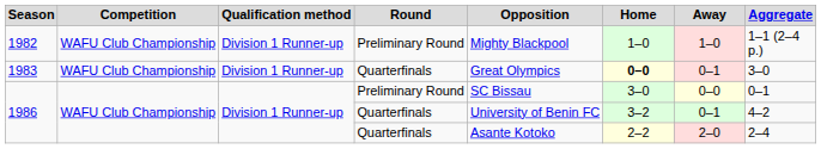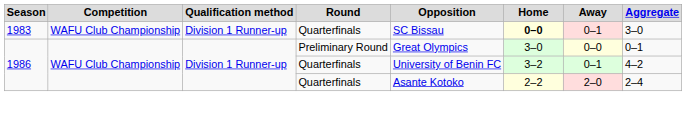 <table class="sortable plainrowheaders wikitable">
 <tr>
 <th style="background:#DCDCDC">Season</th>
 <th style="background:#DCDCDC">Competition</th>
 <th style="background:#DCDCDC">Qualification method</th>
 <th style="background:#DCDCDC">Round</th>
 <th style="background:#DCDCDC">Opposition</th>
 <th width="80" style="background:#DCDCDC">Home</th>
 <th width="80" style="background:#DCDCDC">Away</th>
 <th width="80" style="background:#DCDCDC"><a href='#'>Aggregate</a></th>
 </tr>
 <tr>
-<td><a href='#'>1982</a></td>
-<td><a href='#'>WAFU Club Championship</a></td>
-<td><a href='#'>Division 1 Runner-up</a></td>
-<td align=left>Preliminary Round</td>
-<td align=left> <a href='#'>Mighty Blackpool</a></td>
-<td style="background:#dfd; text-align:center">1–0</td>
-<td style="background:#fdd; text-align:center">1–0</td>
-<td>1–1 (2–4 p.)</td>
-</tr>
-<tr>
 <td><a href='#'>1983</a></td>
 <td><a href='#'>WAFU Club Championship</a></td>
 <td><a href='#'>Division 1 Runner-up</a></td>
 <td align=left>Quarterfinals</td>
-<td align=left> <a href='#'>Great Olympics</a></td>
+<td align=left> <a href='#'>SC Bissau</a></td>
 <td style="background:#ffd; text-align:center"><strong>0–0</strong></td>
 <td style="background:#fdd; text-align:center">0–1</td>
 <td>3–0</td>
 </tr>
 <tr>
 <td rowspan=3><a href='#'>1986</a></td>
 <td rowspan=3><a href='#'>WAFU Club Championship</a></td>
 <td rowspan=3><a href='#'>Division 1 Runner-up</a></td>
 <td align=left>Preliminary Round</td>
-<td align=left> <a href='#'>SC Bissau</a></td>
+<td align=left> <a href='#'>Great Olympics</a></td>
 <td style="background:#dfd; text-align:center">3–0</td>
 <td style="background:#ffd; text-align:center">0–0</td>
 <td>0–1</td>
 </tr>
 <tr>
 <td align=left>Quarterfinals</td>
 <td align=left><a href='#'>University of Benin FC</a></td>
 <td style="background:#dfd; text-align:center">3–2</td>
 <td style="background:#dfd; text-align:center">0–1</td>
 <td>4–2</td>
 </tr>
 <tr>
 <td align=left>Quarterfinals</td>
 <td align=left> <a href='#'>Asante Kotoko</a></td>
 <td style="background:#ffd; text-align:center">2–2</td>
 <td style="background:#fdd; text-align:center">2–0</td>
 <td>2–4</td>
 </tr>
 </table>
